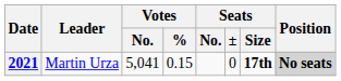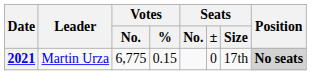 <table class="wikitable" style=text-align:center>
 <tr>
 <th rowspan="2">Date</th>
 <th rowspan="2">Leader</th>
 <th colspan="2">Votes</th>
 <th colspan="3">Seats</th>
 <th rowspan="2">Position</th>
 </tr>
 <tr>
 <th>No.</th>
 <th>%</th>
 <th>No.</th>
 <th>±</th>
 <th>Size</th>
 </tr>
 <tr>
 <th><a href='#'>2021</a></th>
 <td><a href='#'>Martin Urza</a></td>
-<td>5,041</td>
+<td>6,775</td>
 <td>0.15</td>
 <td></td>
 <td> 0</td>
-<td><strong>17th</strong></td>
+<td>17th</td>
 <td style="background:lightgray;" align=center><strong>No seats</strong></td>
 </tr>
 </table>
